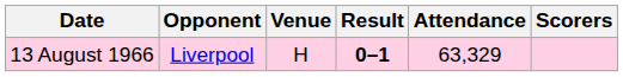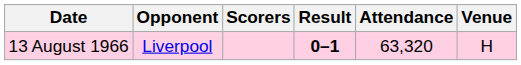 <table class="wikitable sortable" style="font-size:100%; text-align:center">
 <tr>
 <th>Date</th>
 <th>Opponent</th>
-<th>Venue</th>
+<th>Scorers</th>
 <th>Result</th>
 <th>Attendance</th>
-<th>Scorers</th>
+<th>Venue</th>
 </tr>
 <tr style="background-color: #ffd0e3;">
 <td>13 August 1966</td>
 <td><a href='#'>Liverpool</a></td>
+<td></td>
+<td><strong>0–1</strong></td>
+<td>63,320</td>
 <td>H</td>
-<td><strong>0–1</strong></td>
-<td>63,329</td>
-<td></td>
 </tr>
 </table>
